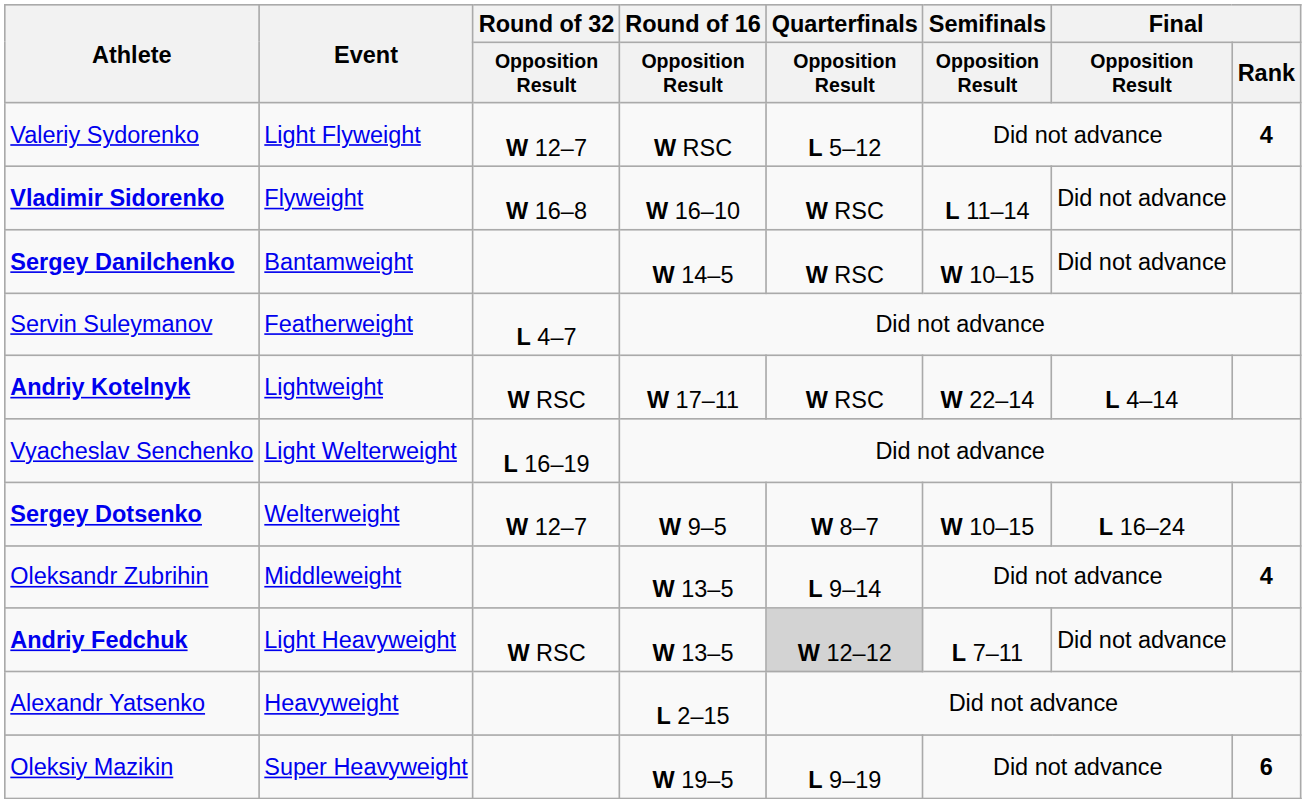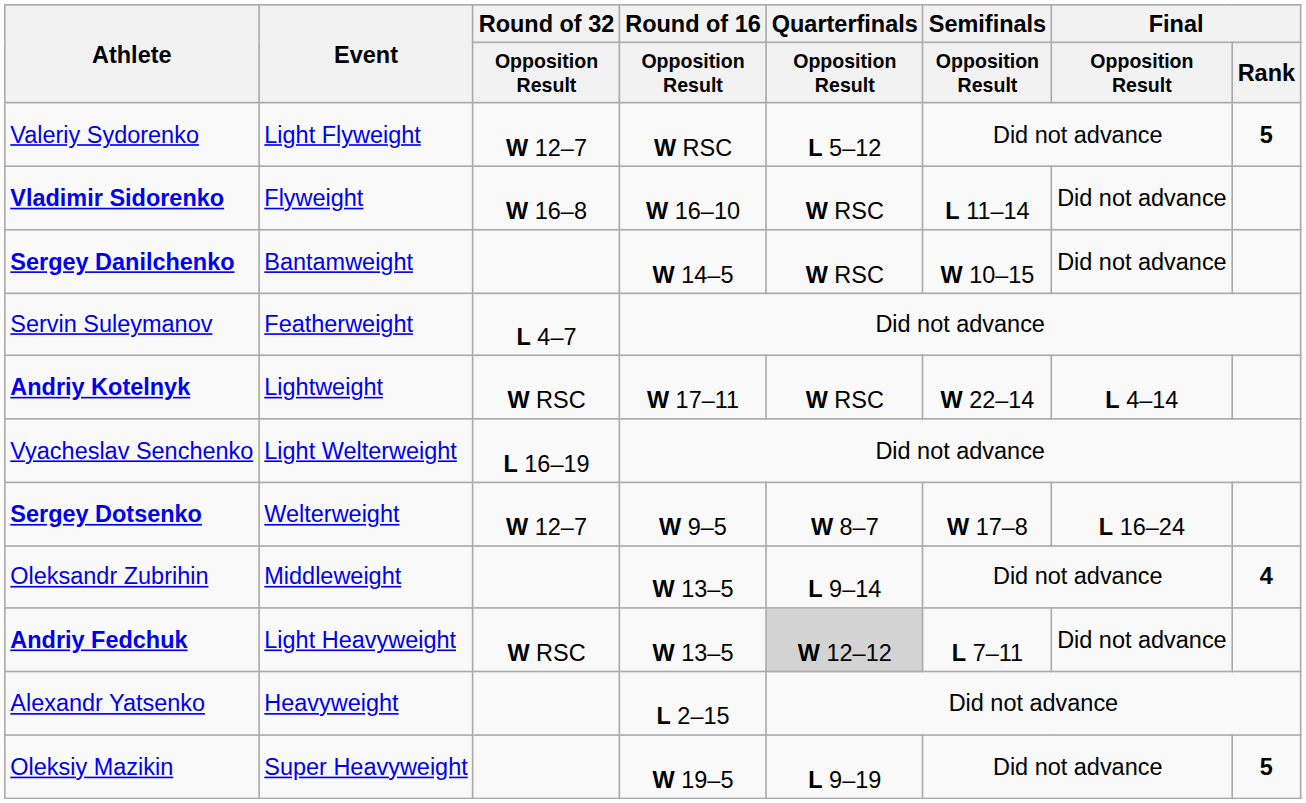 <table class=wikitable style="font-size:90%">
 <tr>
 <th rowspan="2">Athlete</th>
 <th rowspan="2">Event</th>
 <th>Round of 32</th>
 <th>Round of 16</th>
 <th>Quarterfinals</th>
 <th>Semifinals</th>
 <th colspan="2">Final</th>
 </tr>
 <tr>
 <th style="line-height:1em"><small>Opposition<br>Result</small></th>
 <th style="line-height:1em"><small>Opposition<br>Result</small></th>
 <th style="line-height:1em"><small>Opposition<br>Result</small></th>
 <th style="line-height:1em"><small>Opposition<br>Result</small></th>
 <th style="line-height:1em"><small>Opposition<br>Result</small></th>
 <th>Rank</th>
 </tr>
 <tr>
 <td><a href='#'>Valeriy Sydorenko</a></td>
 <td><a href='#'>Light Flyweight</a></td>
 <td align="center"><br><strong>W</strong> 12–7</td>
 <td align="center"><br><strong>W</strong> RSC</td>
 <td align="center"><br><strong>L</strong> 5–12</td>
 <td align="center" colspan="2">Did not advance</td>
-<td align="center"><strong>4</strong></td>
+<td align="center"><strong>5</strong></td>
 </tr>
 <tr>
 <td><strong><a href='#'>Vladimir Sidorenko</a></strong></td>
 <td><a href='#'>Flyweight</a></td>
 <td align="center"><br><strong>W</strong> 16–8</td>
 <td align="center"><br><strong>W</strong> 16–10</td>
 <td align="center"><br><strong>W</strong> RSC</td>
 <td align="center"><br><strong>L</strong> 11–14</td>
 <td align="center" colspan="1">Did not advance</td>
 <td align="center"></td>
 </tr>
 <tr>
 <td><strong><a href='#'>Sergey Danilchenko</a></strong></td>
 <td><a href='#'>Bantamweight</a></td>
 <td></td>
 <td align="center"><br><strong>W</strong> 14–5</td>
 <td align="center"><br><strong>W</strong> RSC</td>
 <td align="center"><br><strong>W</strong> 10–15</td>
 <td align="center" colspan="1">Did not advance</td>
 <td align="center"></td>
 </tr>
 <tr>
 <td><a href='#'>Servin Suleymanov</a></td>
 <td><a href='#'>Featherweight</a></td>
 <td align="center"><br><strong>L</strong> 4–7</td>
 <td align="center" colspan="6">Did not advance</td>
 </tr>
 <tr>
 <td><strong><a href='#'>Andriy Kotelnyk</a></strong></td>
 <td><a href='#'>Lightweight</a></td>
 <td align="center"><br><strong>W</strong> RSC</td>
 <td align="center"><br><strong>W</strong> 17–11</td>
 <td align="center"><br><strong>W</strong> RSC</td>
 <td align="center"><br><strong>W</strong> 22–14</td>
 <td align="center"><br><strong>L</strong> 4–14</td>
 <td align="center"></td>
 </tr>
 <tr>
 <td><a href='#'>Vyacheslav Senchenko</a></td>
 <td><a href='#'>Light Welterweight</a></td>
 <td align="center"><br><strong>L</strong> 16–19</td>
 <td align="center" colspan="6">Did not advance</td>
 </tr>
 <tr>
 <td><strong><a href='#'>Sergey Dotsenko</a></strong></td>
 <td><a href='#'>Welterweight</a></td>
 <td align="center"><br><strong>W</strong> 12–7</td>
 <td align="center"><br><strong>W</strong> 9–5</td>
 <td align="center"><br><strong>W</strong> 8–7</td>
-<td align="center"><br><strong>W</strong> 10–15</td>
+<td align="center"><br><strong>W</strong> 17–8</td>
 <td align="center"><br><strong>L</strong> 16–24</td>
 <td align="center"></td>
 </tr>
 <tr>
 <td><a href='#'>Oleksandr Zubrihin</a></td>
 <td><a href='#'>Middleweight</a></td>
 <td></td>
 <td align="center"><br><strong>W</strong> 13–5</td>
 <td align="center"><br><strong>L</strong> 9–14</td>
 <td align="center" colspan="2">Did not advance</td>
 <td align="center"><strong>4</strong></td>
 </tr>
 <tr>
 <td><strong><a href='#'>Andriy Fedchuk</a></strong></td>
 <td><a href='#'>Light Heavyweight</a></td>
 <td align="center"><br><strong>W</strong> RSC</td>
 <td align="center"><br><strong>W</strong> 13–5</td>
 <td align="center" style="background: lightgrey;"><br><strong>W</strong> 12–12</td>
 <td align="center"><br><strong>L</strong> 7–11</td>
 <td align="center" colspan="1">Did not advance</td>
 <td align="center"></td>
 </tr>
 <tr>
 <td><a href='#'>Alexandr Yatsenko</a></td>
 <td><a href='#'>Heavyweight</a></td>
 <td></td>
 <td align="center"><br><strong>L</strong> 2–15</td>
 <td align="center" colspan="4">Did not advance</td>
 </tr>
 <tr>
 <td><a href='#'>Oleksiy Mazikin</a></td>
 <td><a href='#'>Super Heavyweight</a></td>
 <td></td>
 <td align="center"><br><strong>W</strong> 19–5</td>
 <td align="center"><br><strong>L</strong> 9–19</td>
 <td align="center" colspan="2">Did not advance</td>
-<td align="center"><strong>6</strong></td>
+<td align="center"><strong>5</strong></td>
 </tr>
 <tr>
 </tr>
 </table>
